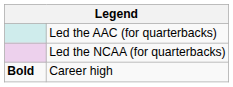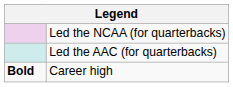 <table class="wikitable">
 <tr>
 <th colspan="2">Legend</th>
+</tr>
+<tr>
+<td style="background:#EDD1ED; width:3em;"></td>
+<td>Led the NCAA (for quarterbacks)</td>
 </tr>
 <tr>
 <td style="background:#cfecec; width:3em;"></td>
 <td>Led the AAC (for quarterbacks)</td>
 </tr>
 <tr>
-<td style="background:#EDD1ED; width:3em;"></td>
-<td>Led the NCAA (for quarterbacks)</td>
-</tr>
-<tr>
 <td style="width:3em;"><strong>Bold</strong></td>
 <td>Career high</td>
 </tr>
 </table>
